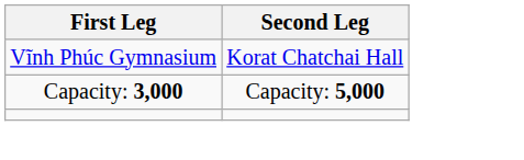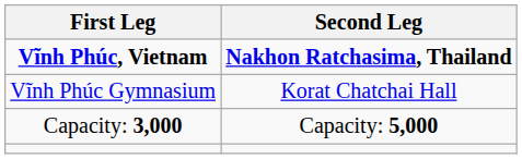 <table class="wikitable" style="text-align:center">
 <tr>
 <th>First Leg</th>
 <th>Second Leg</th>
+</tr>
+<tr>
+<td><strong><a href='#'>Vĩnh Phúc</a>, Vietnam</strong></td>
+<td><strong><a href='#'>Nakhon Ratchasima</a>, Thailand</strong></td>
 </tr>
 <tr>
 <td><a href='#'>Vĩnh Phúc Gymnasium</a></td>
 <td><a href='#'>Korat Chatchai Hall</a></td>
 </tr>
 <tr>
 <td>Capacity: <strong>3,000</strong></td>
 <td>Capacity: <strong>5,000</strong></td>
 </tr>
 <tr>
 <td></td>
 <td></td>
 </tr>
 </table>
